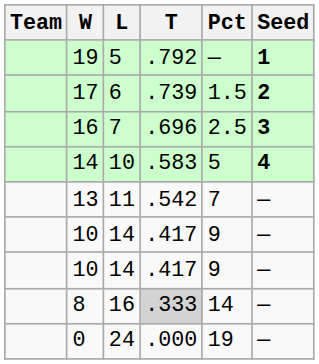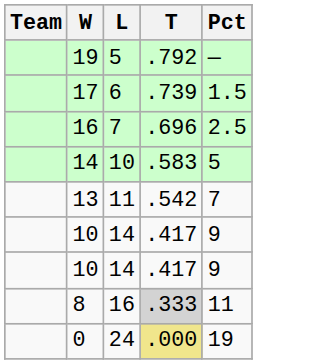 <table class=wikitable>
 <tr>
 <th>Team</th>
 <th>W</th>
 <th>L</th>
 <th>T</th>
 <th>Pct</th>
-<th>Seed</th>
 </tr>
 <tr bgcolor="#ccffcc">
 <td></td>
 <td>19</td>
 <td>5</td>
 <td>.792</td>
 <td>—</td>
-<td><strong>1</strong></td>
 </tr>
 <tr bgcolor="#ccffcc">
 <td></td>
 <td>17</td>
 <td>6</td>
 <td>.739</td>
 <td>1.5</td>
-<td><strong>2</strong></td>
 </tr>
 <tr bgcolor="#ccffcc">
 <td></td>
 <td>16</td>
 <td>7</td>
 <td>.696</td>
 <td>2.5</td>
-<td><strong>3</strong></td>
 </tr>
 <tr bgcolor="#ccffcc">
 <td></td>
 <td>14</td>
 <td>10</td>
 <td>.583</td>
 <td>5</td>
-<td><strong>4</strong></td>
 </tr>
 <tr>
 <td></td>
 <td>13</td>
 <td>11</td>
 <td>.542</td>
 <td>7</td>
-<td>—</td>
 </tr>
 <tr>
 <td></td>
 <td>10</td>
 <td>14</td>
 <td>.417</td>
 <td>9</td>
-<td>—</td>
 </tr>
 <tr>
 <td></td>
 <td>10</td>
 <td>14</td>
 <td>.417</td>
 <td>9</td>
-<td>—</td>
 </tr>
 <tr>
 <td></td>
 <td>8</td>
 <td>16</td>
 <td style="background: lightgrey;">.333</td>
-<td>14</td>
-<td>—</td>
+<td>11</td>
 </tr>
 <tr>
 <td></td>
 <td>0</td>
 <td>24</td>
-<td>.000</td>
+<td style="background: khaki;">.000</td>
 <td>19</td>
-<td>—</td>
 </tr>
 </table>
